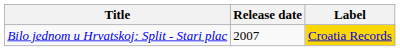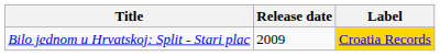 <table class="wikitable">
 <tr>
 <th>Title</th>
 <th>Release date</th>
 <th>Label</th>
 </tr>
 <tr>
 <td><em><a href='#'>Bilo jednom u Hrvatskoj: Split - Stari plac</a></em></td>
-<td>2007</td>
+<td>2009</td>
 <td style="background: gold;"><a href='#'>Croatia Records</a></td>
 </tr>
 </table>
